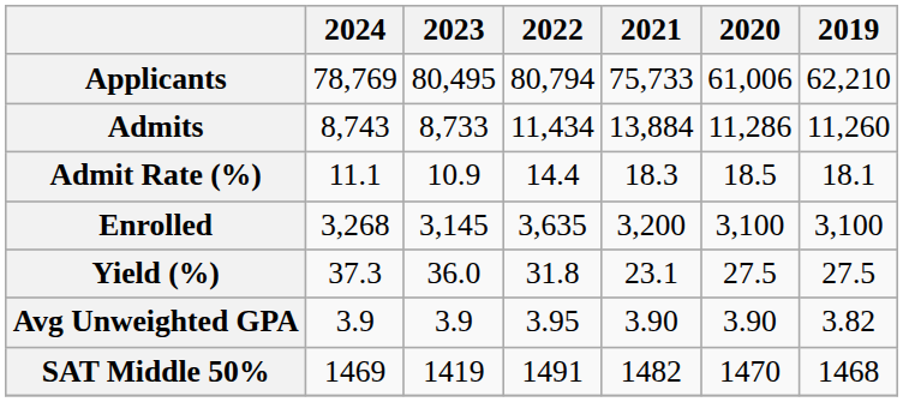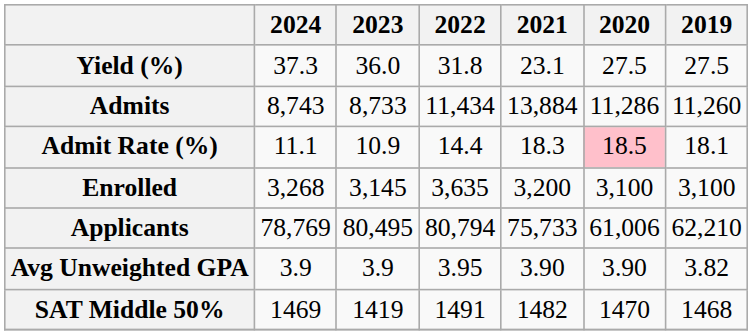 <table class="wikitable" style="text-align:center">
 <tr>
 <th> </th>
 <th>2024</th>
 <th>2023</th>
 <th>2022</th>
 <th>2021</th>
 <th>2020</th>
 <th>2019</th>
 </tr>
 <tr>
-<th>Applicants</th>
-<td>78,769</td>
-<td>80,495</td>
-<td>80,794</td>
-<td>75,733</td>
-<td>61,006</td>
-<td>62,210</td>
+<th>Yield (%)</th>
+<td>37.3</td>
+<td>36.0</td>
+<td>31.8</td>
+<td>23.1</td>
+<td>27.5</td>
+<td>27.5</td>
 </tr>
 <tr>
 <th>Admits</th>
 <td>8,743</td>
 <td>8,733</td>
 <td>11,434</td>
 <td>13,884</td>
 <td>11,286</td>
 <td>11,260</td>
 </tr>
 <tr>
 <th>Admit Rate (%)</th>
 <td>11.1</td>
 <td>10.9</td>
 <td>14.4</td>
 <td>18.3</td>
-<td>18.5</td>
+<td style="background: pink;">18.5</td>
 <td>18.1</td>
 </tr>
 <tr>
 <th>Enrolled</th>
 <td>3,268</td>
 <td>3,145</td>
 <td>3,635</td>
 <td>3,200</td>
 <td>3,100</td>
 <td>3,100</td>
 </tr>
 <tr>
-<th>Yield (%)</th>
-<td>37.3</td>
-<td>36.0</td>
-<td>31.8</td>
-<td>23.1</td>
-<td>27.5</td>
-<td>27.5</td>
+<th>Applicants</th>
+<td>78,769</td>
+<td>80,495</td>
+<td>80,794</td>
+<td>75,733</td>
+<td>61,006</td>
+<td>62,210</td>
 </tr>
 <tr>
 <th>Avg Unweighted GPA</th>
 <td>3.9</td>
 <td>3.9</td>
 <td>3.95</td>
 <td>3.90</td>
 <td>3.90</td>
 <td>3.82</td>
 </tr>
 <tr>
 <th>SAT Middle 50%</th>
 <td>1469</td>
 <td>1419</td>
 <td>1491</td>
 <td>1482</td>
 <td>1470</td>
 <td>1468</td>
 </tr>
 <tr>
 </tr>
 </table>
